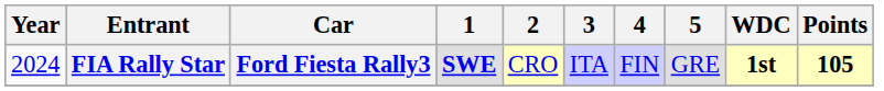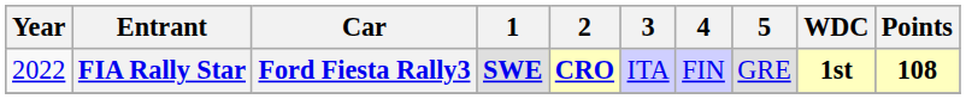 <table class="wikitable" style="text-align:center; font-size:85%">
 <tr>
 <th>Year</th>
 <th>Entrant</th>
 <th>Car</th>
 <th>1</th>
 <th>2</th>
 <th>3</th>
 <th>4</th>
 <th>5</th>
 <th>WDC</th>
 <th>Points</th>
 </tr>
 <tr>
-<td><a href='#'>2024</a></td>
+<td><a href='#'>2022</a></td>
 <th nowrap><a href='#'>FIA Rally Star</a></th>
 <th nowrap><a href='#'>Ford Fiesta Rally3</a></th>
 <td style="background:#DFDFDF;"><strong><a href='#'>SWE</a><br></strong></td>
-<td style="background:#FFFFBF;"><a href='#'>CRO</a><br></td>
+<td style="background:#FFFFBF;"><strong><a href='#'>CRO</a><br></strong></td>
 <td style="background:#CFCFFF;"><a href='#'>ITA</a><br></td>
 <td style="background:#CFCFFF;"><a href='#'>FIN</a><br></td>
 <td style="background:#DFDFDF;"><a href='#'>GRE</a><br></td>
 <th style="background:#FFFFBF;">1st</th>
-<th style="background:#FFFFBF;">105</th>
+<th style="background:#FFFFBF;">108</th>
 </tr>
 <tr>
 </tr>
 </table>
